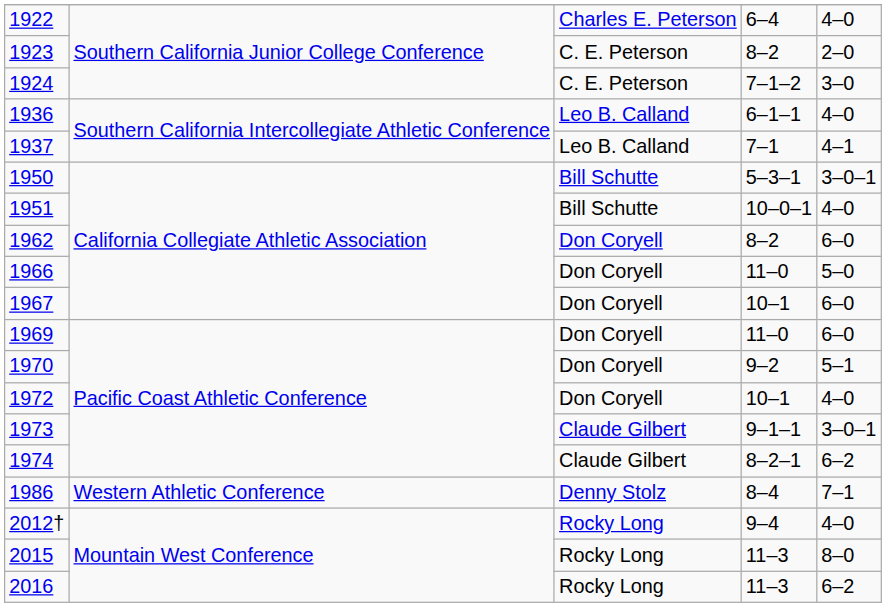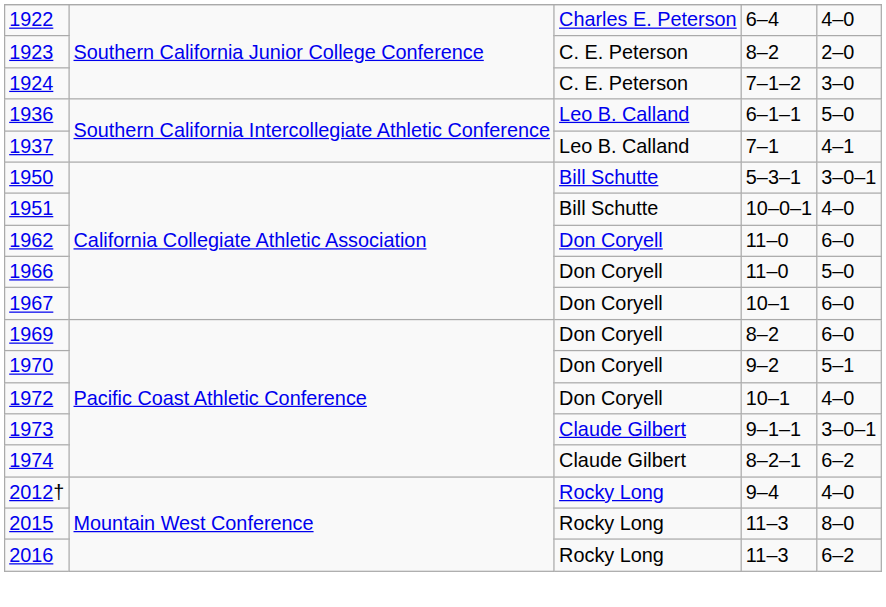 <table class="wikitable">
 <tr>
 </tr>
 <tr>
 <td><a href='#'>1922</a></td>
 <td rowspan="3"><a href='#'>Southern California Junior College Conference</a></td>
 <td><a href='#'>Charles E. Peterson</a></td>
 <td>6–4</td>
 <td>4–0</td>
 </tr>
 <tr>
 <td><a href='#'>1923</a></td>
 <td>C. E. Peterson</td>
 <td>8–2</td>
 <td>2–0</td>
 </tr>
 <tr>
 <td><a href='#'>1924</a></td>
 <td>C. E. Peterson</td>
 <td>7–1–2</td>
 <td>3–0</td>
 </tr>
 <tr>
 <td><a href='#'>1936</a></td>
 <td rowspan="2"><a href='#'>Southern California Intercollegiate Athletic Conference</a></td>
 <td><a href='#'>Leo B. Calland</a></td>
 <td>6–1–1</td>
-<td>4–0</td>
+<td>5–0</td>
 </tr>
 <tr>
 <td><a href='#'>1937</a></td>
 <td>Leo B. Calland</td>
 <td>7–1</td>
 <td>4–1</td>
 </tr>
 <tr>
 <td><a href='#'>1950</a></td>
 <td rowspan="5"><a href='#'>California Collegiate Athletic Association</a></td>
 <td><a href='#'>Bill Schutte</a></td>
 <td>5–3–1</td>
 <td>3–0–1</td>
 </tr>
 <tr>
 <td><a href='#'>1951</a></td>
 <td>Bill Schutte</td>
 <td>10–0–1</td>
 <td>4–0</td>
 </tr>
 <tr>
 <td><a href='#'>1962</a></td>
 <td><a href='#'>Don Coryell</a></td>
-<td>8–2</td>
+<td>11–0</td>
 <td>6–0</td>
 </tr>
 <tr>
 <td><a href='#'>1966</a></td>
 <td>Don Coryell</td>
 <td>11–0</td>
 <td>5–0</td>
 </tr>
 <tr>
 <td><a href='#'>1967</a></td>
 <td>Don Coryell</td>
 <td>10–1</td>
 <td>6–0</td>
 </tr>
 <tr>
 <td><a href='#'>1969</a></td>
 <td rowspan="5"><a href='#'>Pacific Coast Athletic Conference</a></td>
 <td>Don Coryell</td>
-<td>11–0</td>
+<td>8–2</td>
 <td>6–0</td>
 </tr>
 <tr>
 <td><a href='#'>1970</a></td>
 <td>Don Coryell</td>
 <td>9–2</td>
 <td>5–1</td>
 </tr>
 <tr>
 <td><a href='#'>1972</a></td>
 <td>Don Coryell</td>
 <td>10–1</td>
 <td>4–0</td>
 </tr>
 <tr>
 <td><a href='#'>1973</a></td>
 <td><a href='#'>Claude Gilbert</a></td>
 <td>9–1–1</td>
 <td>3–0–1</td>
 </tr>
 <tr>
 <td><a href='#'>1974</a></td>
 <td>Claude Gilbert</td>
 <td>8–2–1</td>
 <td>6–2</td>
 </tr>
 <tr>
-<td><a href='#'>1986</a></td>
-<td><a href='#'>Western Athletic Conference</a></td>
-<td><a href='#'>Denny Stolz</a></td>
-<td>8–4</td>
-<td>7–1</td>
-</tr>
-<tr>
 <td><a href='#'>2012</a>†</td>
 <td rowspan="3"><a href='#'>Mountain West Conference</a></td>
 <td><a href='#'>Rocky Long</a></td>
 <td>9–4</td>
 <td>4–0</td>
 </tr>
 <tr>
 <td><a href='#'>2015</a></td>
 <td>Rocky Long</td>
 <td>11–3</td>
 <td>8–0</td>
 </tr>
 <tr>
 <td><a href='#'>2016</a></td>
 <td>Rocky Long</td>
 <td>11–3</td>
 <td>6–2</td>
 </tr>
 </table>
